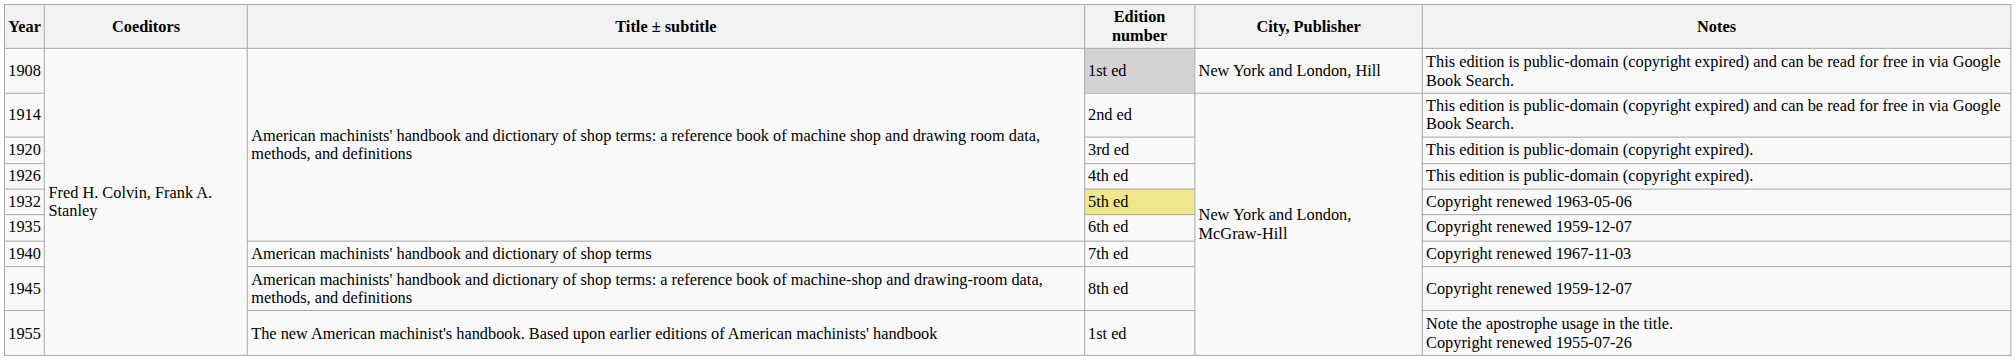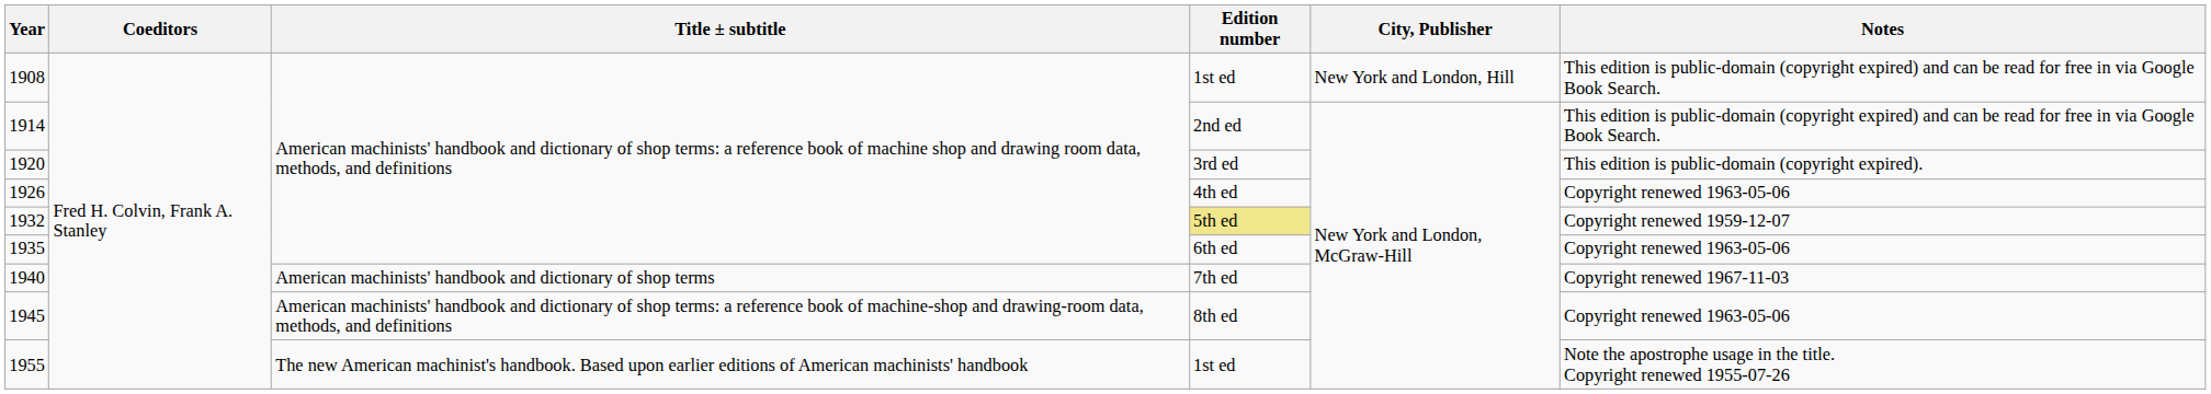 <table class="wikitable">
 <tr>
 <th>Year</th>
 <th>Coeditors</th>
 <th>Title ± subtitle</th>
 <th>Edition number</th>
 <th>City, Publisher</th>
 <th>Notes</th>
 </tr>
 <tr>
 <td>1908</td>
 <td rowspan="9">Fred H. Colvin, Frank A. Stanley</td>
 <td rowspan="6">American machinists' handbook and dictionary of shop terms: a reference book of machine shop and drawing room data, methods, and definitions</td>
-<td style="background: lightgrey;">1st ed</td>
+<td>1st ed</td>
 <td>New York and London, Hill</td>
 <td>This edition is public-domain (copyright expired) and can be read for free in  via Google Book Search.</td>
 </tr>
 <tr>
 <td>1914</td>
 <td>2nd ed</td>
 <td rowspan="8">New York and London, McGraw-Hill</td>
 <td>This edition is public-domain (copyright expired) and can be read for free in  via Google Book Search.</td>
 </tr>
 <tr>
 <td>1920</td>
 <td>3rd ed</td>
 <td>This edition is public-domain (copyright expired).</td>
 </tr>
 <tr>
 <td>1926</td>
 <td>4th ed</td>
-<td>This edition is public-domain (copyright expired).</td>
+<td>Copyright renewed 1963-05-06</td>
 </tr>
 <tr>
 <td>1932</td>
 <td style="background: khaki;">5th ed</td>
-<td>Copyright renewed 1963-05-06</td>
+<td>Copyright renewed 1959-12-07</td>
 </tr>
 <tr>
 <td>1935</td>
 <td>6th ed</td>
-<td>Copyright renewed 1959-12-07</td>
+<td>Copyright renewed 1963-05-06</td>
 </tr>
 <tr>
 <td>1940</td>
 <td>American machinists' handbook and dictionary of shop terms</td>
 <td>7th ed</td>
 <td>Copyright renewed 1967-11-03</td>
 </tr>
 <tr>
 <td>1945</td>
 <td>American machinists' handbook and dictionary of shop terms: a reference book of machine-shop and drawing-room data, methods, and definitions</td>
 <td>8th ed</td>
-<td>Copyright renewed 1959-12-07</td>
+<td>Copyright renewed 1963-05-06</td>
 </tr>
 <tr>
 <td>1955</td>
 <td>The new American machinist's handbook. Based upon earlier editions of American machinists' handbook</td>
 <td>1st ed</td>
 <td>Note the apostrophe usage in the title.<br>Copyright renewed 1955-07-26</td>
 </tr>
 </table>
